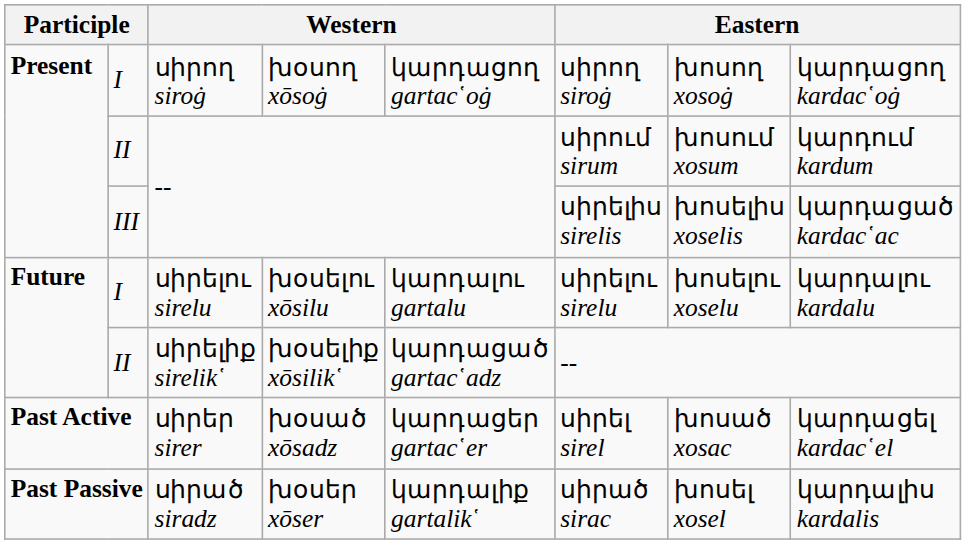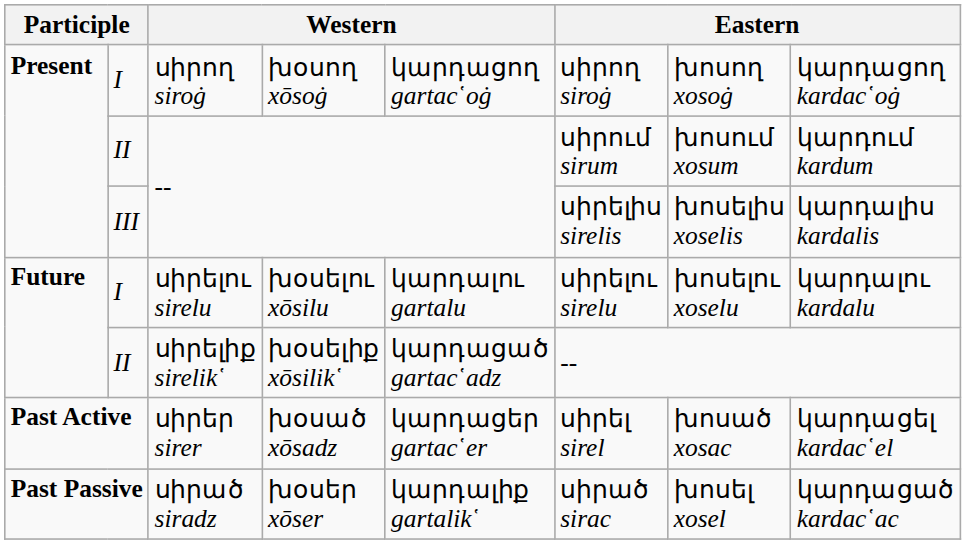 <table class="wikitable">
 <tr>
 <th colspan=2>Participle</th>
 <th colspan=3>Western</th>
 <th colspan=3>Eastern</th>
 </tr>
 <tr>
 <td valign=top rowspan=3><strong>Present</strong></td>
 <td><em>I</em></td>
 <td>սիրող<br><em>siroġ</em></td>
 <td>խօսող<br><em>xōsoġ</em></td>
 <td>կարդացող<br><em>gartac῾oġ</em></td>
 <td>սիրող<br><em>siroġ</em></td>
 <td>խոսող<br><em>xosoġ</em></td>
 <td>կարդացող<br><em>kardac῾oġ</em></td>
 </tr>
 <tr>
 <td><em>II</em></td>
 <td colspan="3" rowspan="2">--</td>
 <td>սիրում<br><em>sirum</em></td>
 <td>խոսում<br><em>xosum</em></td>
 <td>կարդում<br><em>kardum</em></td>
 </tr>
 <tr>
 <td><em>III</em></td>
 <td>սիրելիս<br><em>sirelis</em></td>
 <td>խոսելիս<br><em>xoselis</em></td>
-<td>կարդացած<br><em>kardac῾ac</em></td>
+<td>կարդալիս<br><em>kardalis</em></td>
 </tr>
 <tr>
 <td valign=top rowspan=2><strong>Future</strong></td>
 <td><em>I</em></td>
 <td>սիրելու<br><em>sirelu</em></td>
 <td>խօսելու<br><em>xōsilu</em></td>
 <td>կարդալու<br><em>gartalu</em></td>
 <td>սիրելու<br><em>sirelu</em></td>
 <td>խոսելու<br><em>xoselu</em></td>
 <td>կարդալու<br><em>kardalu</em></td>
 </tr>
 <tr>
 <td><em>II</em></td>
 <td>սիրելիք<br><em>sirelik῾</em></td>
 <td>խօսելիք<br><em>xōsilik῾</em></td>
 <td>կարդացած<br><em>gartac῾adz</em></td>
 <td colspan="3">--</td>
 </tr>
 <tr>
 <td valign=top colspan=2><strong>Past Active</strong></td>
 <td>սիրեր<br><em>sirer</em></td>
 <td>խօսած<br><em>xōsadz</em></td>
 <td>կարդացեր<br><em>gartac῾er</em></td>
 <td>սիրել<br><em>sirel</em></td>
 <td>խոսած<br><em>xosac</em></td>
 <td>կարդացել<br><em>kardac῾el</em></td>
 </tr>
 <tr>
 <td valign=top colspan=2><strong>Past Passive</strong></td>
 <td>սիրած<br><em>siradz</em></td>
 <td>խօսեր<br><em>xōser</em></td>
 <td>կարդալիք<br><em>gartalik῾</em></td>
 <td>սիրած<br><em>sirac</em></td>
 <td>խոսել<br><em>xosel</em></td>
-<td>կարդալիս<br><em>kardalis</em></td>
+<td>կարդացած<br><em>kardac῾ac</em></td>
 </tr>
 </table>
